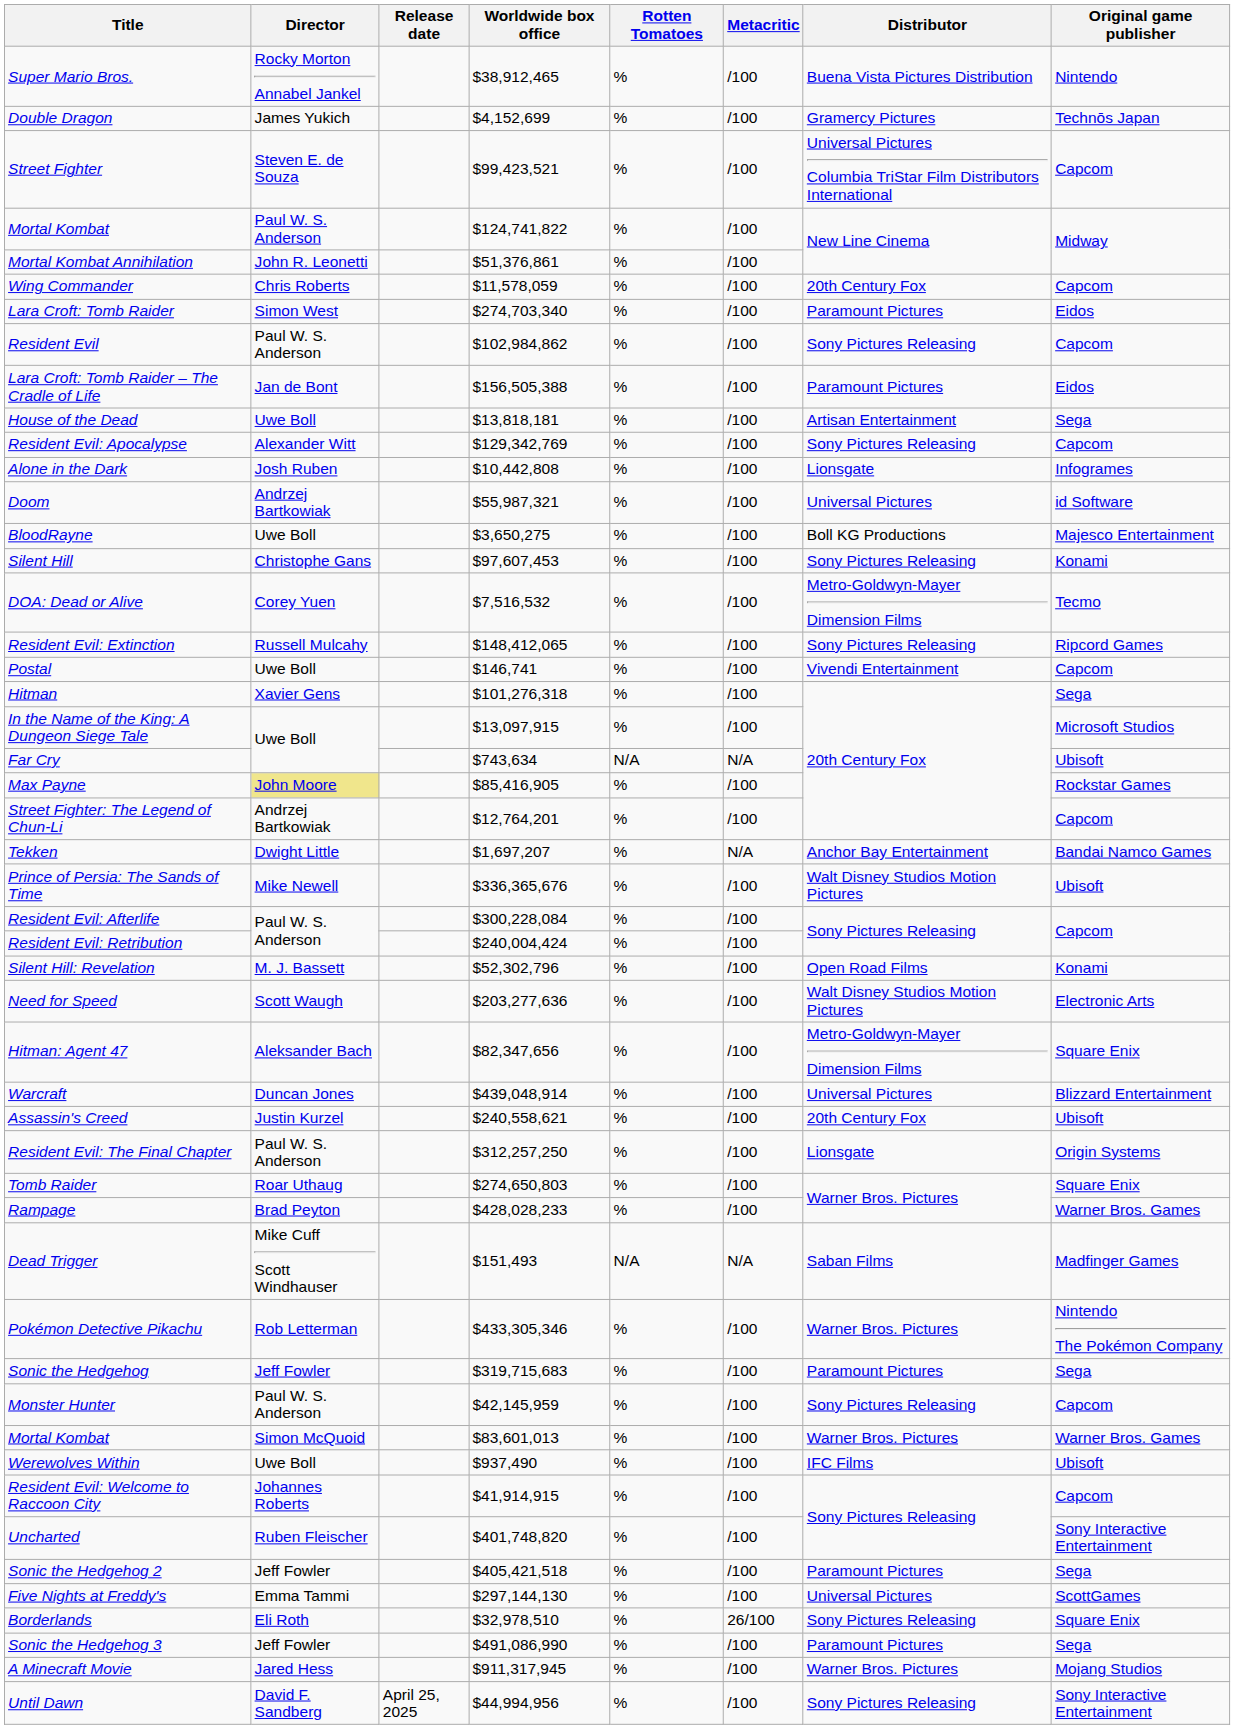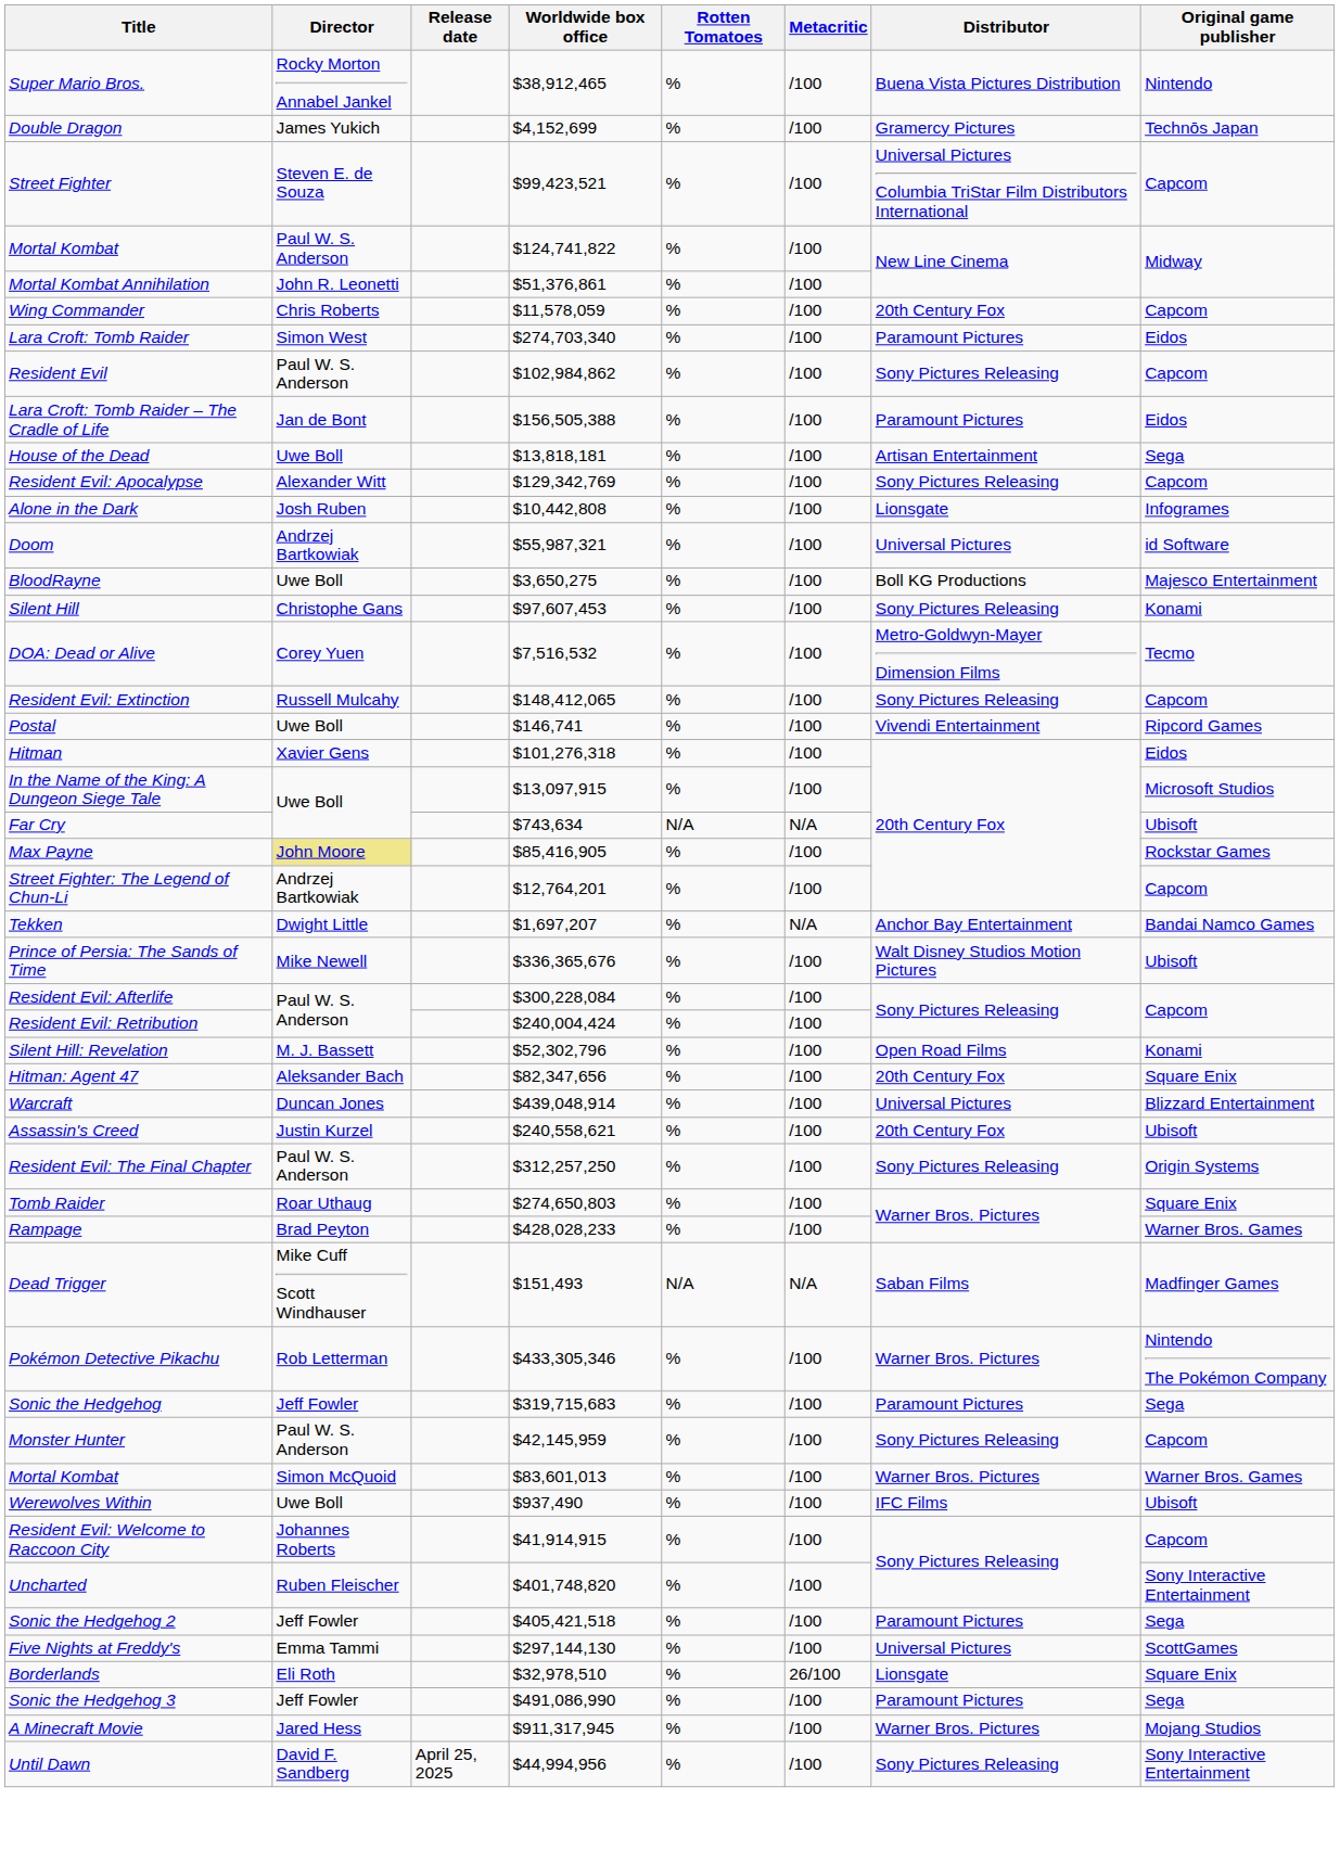 <table class="wikitable sortable" style="width:100%;">
 <tr>
 <th>Title</th>
 <th>Director</th>
 <th>Release date</th>
 <th>Worldwide box office</th>
 <th><a href='#'>Rotten Tomatoes</a></th>
 <th><a href='#'>Metacritic</a></th>
 <th>Distributor</th>
 <th>Original game publisher</th>
 </tr>
 <tr>
 <td><em><a href='#'>Super Mario Bros.</a></em></td>
 <td><a href='#'>Rocky Morton</a><hr><a href='#'>Annabel Jankel</a></td>
 <td></td>
 <td>$38,912,465</td>
 <td>%</td>
 <td>/100</td>
 <td><a href='#'>Buena Vista Pictures Distribution</a></td>
 <td><a href='#'>Nintendo</a></td>
 </tr>
 <tr>
 <td><em><a href='#'>Double Dragon</a></em></td>
 <td>James Yukich</td>
 <td></td>
 <td>$4,152,699</td>
 <td>%</td>
 <td>/100</td>
 <td><a href='#'>Gramercy Pictures</a></td>
 <td><a href='#'>Technōs Japan</a></td>
 </tr>
 <tr>
 <td><em><a href='#'>Street Fighter</a></em></td>
 <td><a href='#'>Steven E. de Souza</a></td>
 <td></td>
 <td>$99,423,521</td>
 <td>%</td>
 <td>/100</td>
 <td><a href='#'>Universal Pictures</a><hr><a href='#'>Columbia TriStar Film Distributors International</a></td>
 <td><a href='#'>Capcom</a></td>
 </tr>
 <tr>
 <td><em><a href='#'>Mortal Kombat</a></em></td>
 <td><a href='#'>Paul W. S. Anderson</a></td>
 <td></td>
 <td>$124,741,822</td>
 <td>%</td>
 <td>/100</td>
 <td rowspan="2"><a href='#'>New Line Cinema</a></td>
 <td rowspan="2"><a href='#'>Midway</a></td>
 </tr>
 <tr>
 <td><em><a href='#'>Mortal Kombat Annihilation</a></em></td>
 <td><a href='#'>John R. Leonetti</a></td>
 <td></td>
 <td>$51,376,861</td>
 <td>%</td>
 <td>/100</td>
 </tr>
 <tr>
 <td><em><a href='#'>Wing Commander</a></em></td>
 <td><a href='#'>Chris Roberts</a></td>
 <td></td>
 <td>$11,578,059</td>
 <td>%</td>
 <td>/100</td>
 <td><a href='#'>20th Century Fox</a></td>
 <td><a href='#'>Capcom</a></td>
 </tr>
 <tr>
 <td><em><a href='#'>Lara Croft: Tomb Raider</a></em></td>
 <td><a href='#'>Simon West</a></td>
 <td></td>
 <td>$274,703,340</td>
 <td>%</td>
 <td>/100</td>
 <td><a href='#'>Paramount Pictures</a></td>
 <td><a href='#'>Eidos</a></td>
 </tr>
 <tr>
 <td><em><a href='#'>Resident Evil</a></em></td>
 <td>Paul W. S. Anderson</td>
 <td></td>
 <td>$102,984,862</td>
 <td>%</td>
 <td>/100</td>
 <td><a href='#'>Sony Pictures Releasing</a></td>
 <td><a href='#'>Capcom</a></td>
 </tr>
 <tr>
 <td><em><a href='#'>Lara Croft: Tomb Raider – The Cradle of Life</a></em></td>
 <td><a href='#'>Jan de Bont</a></td>
 <td></td>
 <td>$156,505,388</td>
 <td>%</td>
 <td>/100</td>
 <td><a href='#'>Paramount Pictures</a></td>
 <td><a href='#'>Eidos</a></td>
 </tr>
 <tr>
 <td><em><a href='#'>House of the Dead</a></em></td>
 <td><a href='#'>Uwe Boll</a></td>
 <td></td>
 <td>$13,818,181</td>
 <td>%</td>
 <td>/100</td>
 <td><a href='#'>Artisan Entertainment</a></td>
 <td><a href='#'>Sega</a></td>
 </tr>
 <tr>
 <td><em><a href='#'>Resident Evil: Apocalypse</a></em></td>
 <td><a href='#'>Alexander Witt</a></td>
 <td></td>
 <td>$129,342,769</td>
 <td>%</td>
 <td>/100</td>
 <td><a href='#'>Sony Pictures Releasing</a></td>
 <td><a href='#'>Capcom</a></td>
 </tr>
 <tr>
 <td><em><a href='#'>Alone in the Dark</a></em></td>
 <td><a href='#'>Josh Ruben</a></td>
 <td></td>
 <td>$10,442,808</td>
 <td>%</td>
 <td>/100</td>
 <td><a href='#'>Lionsgate</a></td>
 <td><a href='#'>Infogrames</a></td>
 </tr>
 <tr>
 <td><em><a href='#'>Doom</a></em></td>
 <td><a href='#'>Andrzej Bartkowiak</a></td>
 <td></td>
 <td>$55,987,321</td>
 <td>%</td>
 <td>/100</td>
 <td><a href='#'>Universal Pictures</a></td>
 <td><a href='#'>id Software</a></td>
 </tr>
 <tr>
 <td><em><a href='#'>BloodRayne</a></em></td>
 <td>Uwe Boll</td>
 <td></td>
 <td>$3,650,275</td>
 <td>%</td>
 <td>/100</td>
 <td>Boll KG Productions</td>
 <td><a href='#'>Majesco Entertainment</a></td>
 </tr>
 <tr>
 <td><em><a href='#'>Silent Hill</a></em></td>
 <td><a href='#'>Christophe Gans</a></td>
 <td></td>
 <td>$97,607,453</td>
 <td>%</td>
 <td>/100</td>
 <td><a href='#'>Sony Pictures Releasing</a></td>
 <td><a href='#'>Konami</a></td>
 </tr>
 <tr>
 <td><em><a href='#'>DOA: Dead or Alive</a></em></td>
 <td><a href='#'>Corey Yuen</a></td>
 <td></td>
 <td>$7,516,532</td>
 <td>%</td>
 <td>/100</td>
 <td><a href='#'>Metro-Goldwyn-Mayer</a><hr><a href='#'>Dimension Films</a></td>
 <td><a href='#'>Tecmo</a></td>
 </tr>
 <tr>
 <td><em><a href='#'>Resident Evil: Extinction</a></em></td>
 <td><a href='#'>Russell Mulcahy</a></td>
 <td></td>
 <td>$148,412,065</td>
 <td>%</td>
 <td>/100</td>
 <td><a href='#'>Sony Pictures Releasing</a></td>
-<td><a href='#'>Ripcord Games</a></td>
+<td><a href='#'>Capcom</a></td>
 </tr>
 <tr>
 <td><em><a href='#'>Postal</a></em></td>
 <td>Uwe Boll</td>
 <td></td>
 <td>$146,741</td>
 <td>%</td>
 <td>/100</td>
 <td><a href='#'>Vivendi Entertainment</a></td>
-<td><a href='#'>Capcom</a></td>
+<td><a href='#'>Ripcord Games</a></td>
 </tr>
 <tr>
 <td><em><a href='#'>Hitman</a></em></td>
 <td><a href='#'>Xavier Gens</a></td>
 <td></td>
 <td>$101,276,318</td>
 <td>%</td>
 <td>/100</td>
 <td rowspan="5"><a href='#'>20th Century Fox</a></td>
-<td><a href='#'>Sega</a></td>
+<td><a href='#'>Eidos</a></td>
 </tr>
 <tr>
 <td><em><a href='#'>In the Name of the King: A Dungeon Siege Tale</a></em></td>
 <td rowspan="2">Uwe Boll</td>
 <td></td>
 <td>$13,097,915</td>
 <td>%</td>
 <td>/100</td>
 <td><a href='#'>Microsoft Studios</a></td>
 </tr>
 <tr>
 <td><em><a href='#'>Far Cry</a></em></td>
 <td></td>
 <td>$743,634</td>
 <td>N/A</td>
 <td>N/A</td>
 <td><a href='#'>Ubisoft</a></td>
 </tr>
 <tr>
 <td><em><a href='#'>Max Payne</a></em></td>
 <td style="background: khaki;"><a href='#'>John Moore</a></td>
 <td></td>
 <td>$85,416,905</td>
 <td>%</td>
 <td>/100</td>
 <td><a href='#'>Rockstar Games</a></td>
 </tr>
 <tr>
 <td><em><a href='#'>Street Fighter: The Legend of Chun-Li</a></em></td>
 <td>Andrzej Bartkowiak</td>
 <td></td>
 <td>$12,764,201</td>
 <td>%</td>
 <td>/100</td>
 <td><a href='#'>Capcom</a></td>
 </tr>
 <tr>
 <td><em><a href='#'>Tekken</a></em></td>
 <td><a href='#'>Dwight Little</a></td>
 <td></td>
 <td>$1,697,207</td>
 <td>%</td>
 <td>N/A</td>
 <td><a href='#'>Anchor Bay Entertainment</a></td>
 <td><a href='#'>Bandai Namco Games</a></td>
 </tr>
 <tr>
 <td><em><a href='#'>Prince of Persia: The Sands of Time</a></em></td>
 <td><a href='#'>Mike Newell</a></td>
 <td></td>
 <td>$336,365,676</td>
 <td>%</td>
 <td>/100</td>
 <td><a href='#'>Walt Disney Studios Motion Pictures</a></td>
 <td><a href='#'>Ubisoft</a></td>
 </tr>
 <tr>
 <td><em><a href='#'>Resident Evil: Afterlife</a></em></td>
 <td rowspan="2">Paul W. S. Anderson</td>
 <td></td>
 <td>$300,228,084</td>
 <td>%</td>
 <td>/100</td>
 <td rowspan="2"><a href='#'>Sony Pictures Releasing</a></td>
 <td rowspan="2"><a href='#'>Capcom</a></td>
 </tr>
 <tr>
 <td><em><a href='#'>Resident Evil: Retribution</a></em></td>
 <td></td>
 <td>$240,004,424</td>
 <td>%</td>
 <td>/100</td>
 </tr>
 <tr>
 <td><em><a href='#'>Silent Hill: Revelation</a></em></td>
 <td><a href='#'>M. J. Bassett</a></td>
 <td></td>
 <td>$52,302,796</td>
 <td>%</td>
 <td>/100</td>
 <td><a href='#'>Open Road Films</a></td>
 <td><a href='#'>Konami</a></td>
 </tr>
 <tr>
-<td><em><a href='#'>Need for Speed</a></em></td>
-<td><a href='#'>Scott Waugh</a></td>
-<td></td>
-<td>$203,277,636</td>
-<td>%</td>
-<td>/100</td>
-<td><a href='#'>Walt Disney Studios Motion Pictures</a></td>
-<td><a href='#'>Electronic Arts</a></td>
-</tr>
-<tr>
 <td><em><a href='#'>Hitman: Agent 47</a></em></td>
 <td><a href='#'>Aleksander Bach</a></td>
 <td></td>
 <td>$82,347,656</td>
 <td>%</td>
 <td>/100</td>
-<td><a href='#'>Metro-Goldwyn-Mayer</a><hr><a href='#'>Dimension Films</a></td>
+<td><a href='#'>20th Century Fox</a></td>
 <td><a href='#'>Square Enix</a></td>
 </tr>
 <tr>
 <td><em><a href='#'>Warcraft</a></em></td>
 <td><a href='#'>Duncan Jones</a></td>
 <td></td>
 <td>$439,048,914</td>
 <td>%</td>
 <td>/100</td>
 <td><a href='#'>Universal Pictures</a></td>
 <td><a href='#'>Blizzard Entertainment</a></td>
 </tr>
 <tr>
 <td><em><a href='#'>Assassin's Creed</a></em></td>
 <td><a href='#'>Justin Kurzel</a></td>
 <td></td>
 <td>$240,558,621</td>
 <td>%</td>
 <td>/100</td>
 <td><a href='#'>20th Century Fox</a></td>
 <td><a href='#'>Ubisoft</a></td>
 </tr>
 <tr>
 <td><em><a href='#'>Resident Evil: The Final Chapter</a></em></td>
 <td>Paul W. S. Anderson</td>
 <td></td>
 <td>$312,257,250</td>
 <td>%</td>
 <td>/100</td>
-<td><a href='#'>Lionsgate</a></td>
+<td><a href='#'>Sony Pictures Releasing</a></td>
 <td><a href='#'>Origin Systems</a></td>
 </tr>
 <tr>
 <td><em><a href='#'>Tomb Raider</a></em></td>
 <td><a href='#'>Roar Uthaug</a></td>
 <td></td>
 <td>$274,650,803</td>
 <td>%</td>
 <td>/100</td>
 <td rowspan="2"><a href='#'>Warner Bros. Pictures</a></td>
 <td><a href='#'>Square Enix</a></td>
 </tr>
 <tr>
 <td><em><a href='#'>Rampage</a></em></td>
 <td><a href='#'>Brad Peyton</a></td>
 <td></td>
 <td>$428,028,233</td>
 <td>%</td>
 <td>/100</td>
 <td><a href='#'>Warner Bros. Games</a></td>
 </tr>
 <tr>
 <td><em><a href='#'>Dead Trigger</a></em></td>
 <td>Mike Cuff<hr>Scott Windhauser</td>
 <td></td>
 <td>$151,493</td>
 <td>N/A</td>
 <td>N/A</td>
 <td><a href='#'>Saban Films</a></td>
 <td><a href='#'>Madfinger Games</a></td>
 </tr>
 <tr>
 <td><em><a href='#'>Pokémon Detective Pikachu</a></em></td>
 <td><a href='#'>Rob Letterman</a></td>
 <td></td>
 <td>$433,305,346</td>
 <td>%</td>
 <td>/100</td>
 <td><a href='#'>Warner Bros. Pictures</a></td>
 <td><a href='#'>Nintendo</a><hr><a href='#'>The Pokémon Company</a></td>
 </tr>
 <tr>
 <td><em><a href='#'>Sonic the Hedgehog</a></em></td>
 <td><a href='#'>Jeff Fowler</a></td>
 <td></td>
 <td>$319,715,683</td>
 <td>%</td>
 <td>/100</td>
 <td><a href='#'>Paramount Pictures</a></td>
 <td><a href='#'>Sega</a></td>
 </tr>
 <tr>
 <td><em><a href='#'>Monster Hunter</a></em></td>
 <td>Paul W. S. Anderson</td>
 <td></td>
 <td>$42,145,959</td>
 <td>%</td>
 <td>/100</td>
 <td><a href='#'>Sony Pictures Releasing</a></td>
 <td><a href='#'>Capcom</a></td>
 </tr>
 <tr>
 <td><em><a href='#'>Mortal Kombat</a></em></td>
 <td><a href='#'>Simon McQuoid</a></td>
 <td></td>
 <td>$83,601,013</td>
 <td>%</td>
 <td>/100</td>
 <td><a href='#'>Warner Bros. Pictures</a></td>
 <td><a href='#'>Warner Bros. Games</a></td>
 </tr>
 <tr>
 <td><em><a href='#'>Werewolves Within</a></em></td>
 <td>Uwe Boll</td>
 <td></td>
 <td>$937,490</td>
 <td>%</td>
 <td>/100</td>
 <td><a href='#'>IFC Films</a></td>
 <td><a href='#'>Ubisoft</a></td>
 </tr>
 <tr>
 <td><em><a href='#'>Resident Evil: Welcome to Raccoon City</a></em></td>
 <td><a href='#'>Johannes Roberts</a></td>
 <td></td>
 <td>$41,914,915</td>
 <td>%</td>
 <td>/100</td>
 <td rowspan="2"><a href='#'>Sony Pictures Releasing</a></td>
 <td><a href='#'>Capcom</a></td>
 </tr>
 <tr>
 <td><em><a href='#'>Uncharted</a></em></td>
 <td><a href='#'>Ruben Fleischer</a></td>
 <td></td>
 <td>$401,748,820</td>
 <td>%</td>
 <td>/100</td>
 <td><a href='#'>Sony Interactive Entertainment</a></td>
 </tr>
 <tr>
 <td><em><a href='#'>Sonic the Hedgehog 2</a></em></td>
 <td>Jeff Fowler</td>
 <td></td>
 <td>$405,421,518</td>
 <td>%</td>
 <td>/100</td>
 <td><a href='#'>Paramount Pictures</a></td>
 <td><a href='#'>Sega</a></td>
 </tr>
 <tr>
 <td><a href='#'><em>Five Nights at Freddy's</em></a></td>
 <td>Emma Tammi</td>
 <td></td>
 <td>$297,144,130</td>
 <td>%</td>
 <td>/100</td>
 <td><a href='#'>Universal Pictures</a></td>
 <td><a href='#'>ScottGames</a></td>
 </tr>
 <tr>
 <td><em><a href='#'>Borderlands</a></em></td>
 <td><a href='#'>Eli Roth</a></td>
 <td></td>
 <td>$32,978,510</td>
 <td>%</td>
 <td>26/100</td>
-<td><a href='#'>Sony Pictures Releasing</a></td>
+<td><a href='#'>Lionsgate</a></td>
 <td><a href='#'>Square Enix</a></td>
 </tr>
 <tr>
 <td><em><a href='#'>Sonic the Hedgehog 3</a></em></td>
 <td>Jeff Fowler</td>
 <td></td>
 <td>$491,086,990</td>
 <td>%</td>
 <td>/100</td>
 <td><a href='#'>Paramount Pictures</a></td>
 <td><a href='#'>Sega</a></td>
 </tr>
 <tr>
 <td><em><a href='#'>A Minecraft Movie</a></em></td>
 <td><a href='#'>Jared Hess</a></td>
 <td></td>
 <td>$911,317,945</td>
 <td>%</td>
 <td>/100</td>
 <td><a href='#'>Warner Bros. Pictures</a></td>
 <td><a href='#'>Mojang Studios</a></td>
 </tr>
 <tr>
 <td><em><a href='#'>Until Dawn</a></em></td>
 <td><a href='#'>David F. Sandberg</a></td>
 <td>April 25, 2025</td>
 <td>$44,994,956</td>
 <td>%</td>
 <td>/100</td>
 <td><a href='#'>Sony Pictures Releasing</a></td>
 <td><a href='#'>Sony Interactive Entertainment</a></td>
 </tr>
 </table>
